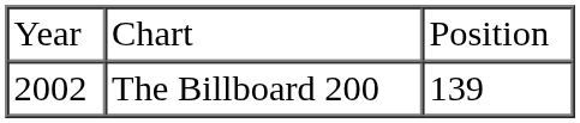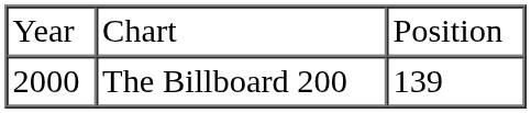 <table border=1 cellspacing=0 cellpadding=2 width="250px">
 <tr>
 <td align="left">Year</td>
 <td align="left">Chart</td>
 <td align="left">Position</td>
 </tr>
 <tr>
-<td align="left">2002</td>
+<td align="left">2000</td>
 <td align="left">The Billboard 200</td>
 <td align="left">139</td>
 </tr>
 <tr>
 </tr>
 </table>
